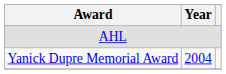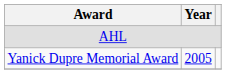 <table class="wikitable">
 <tr>
 <th>Award</th>
 <th>Year</th>
 <th></th>
 </tr>
 <tr ALIGN="center" bgcolor="#e0e0e0">
 <td colspan="3"><a href='#'>AHL</a></td>
 </tr>
 <tr>
 <td><a href='#'>Yanick Dupre Memorial Award</a></td>
-<td><a href='#'>2004</a></td>
+<td><a href='#'>2005</a></td>
 <td></td>
 </tr>
 <tr>
 </tr>
 </table>
